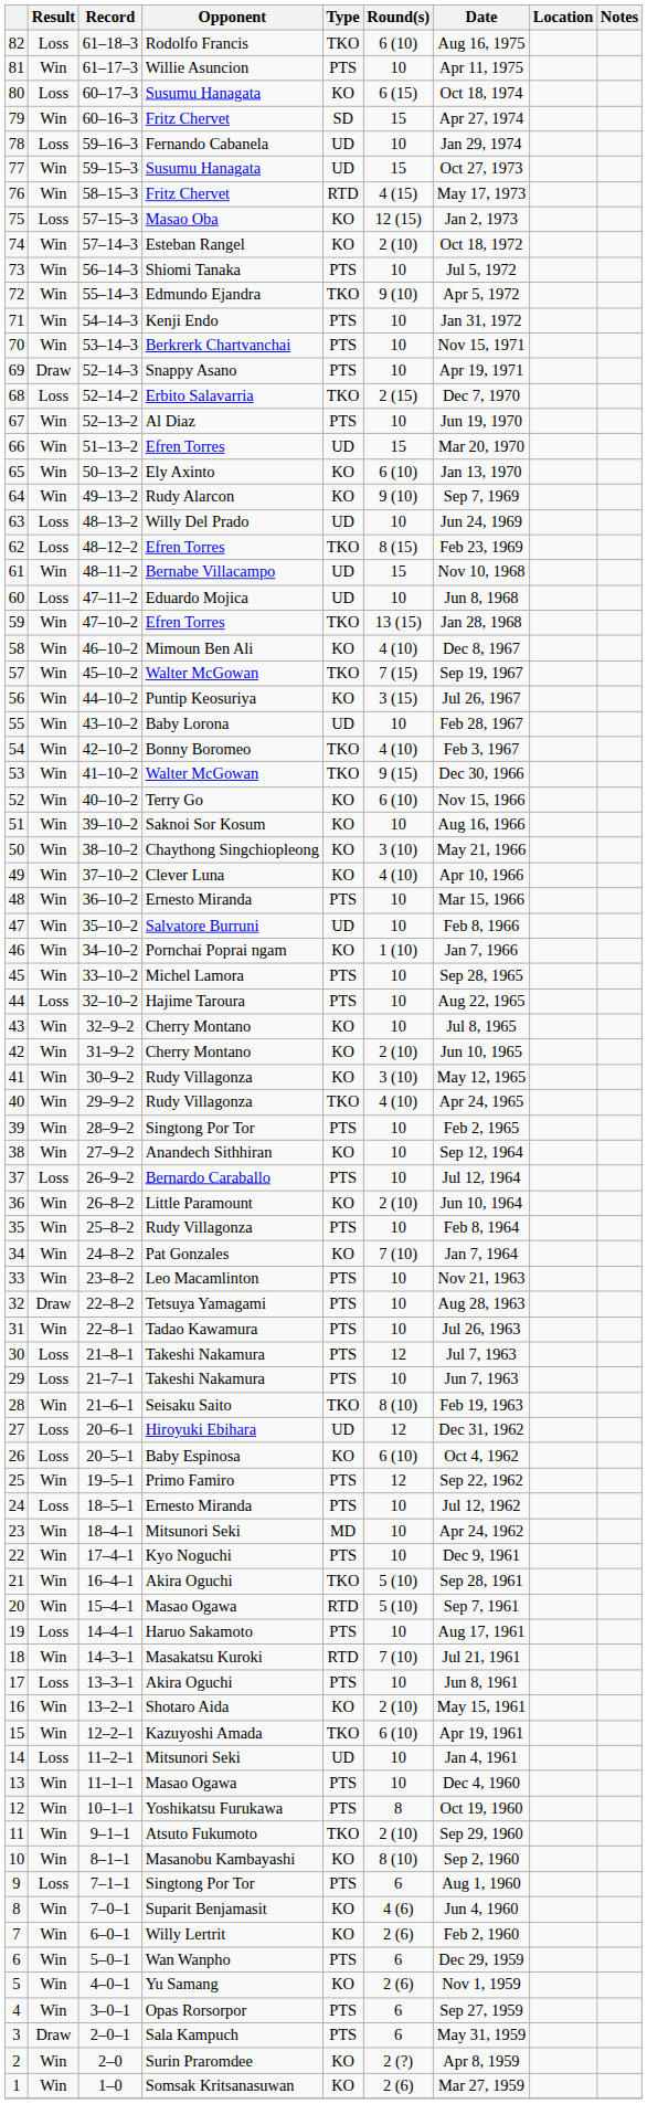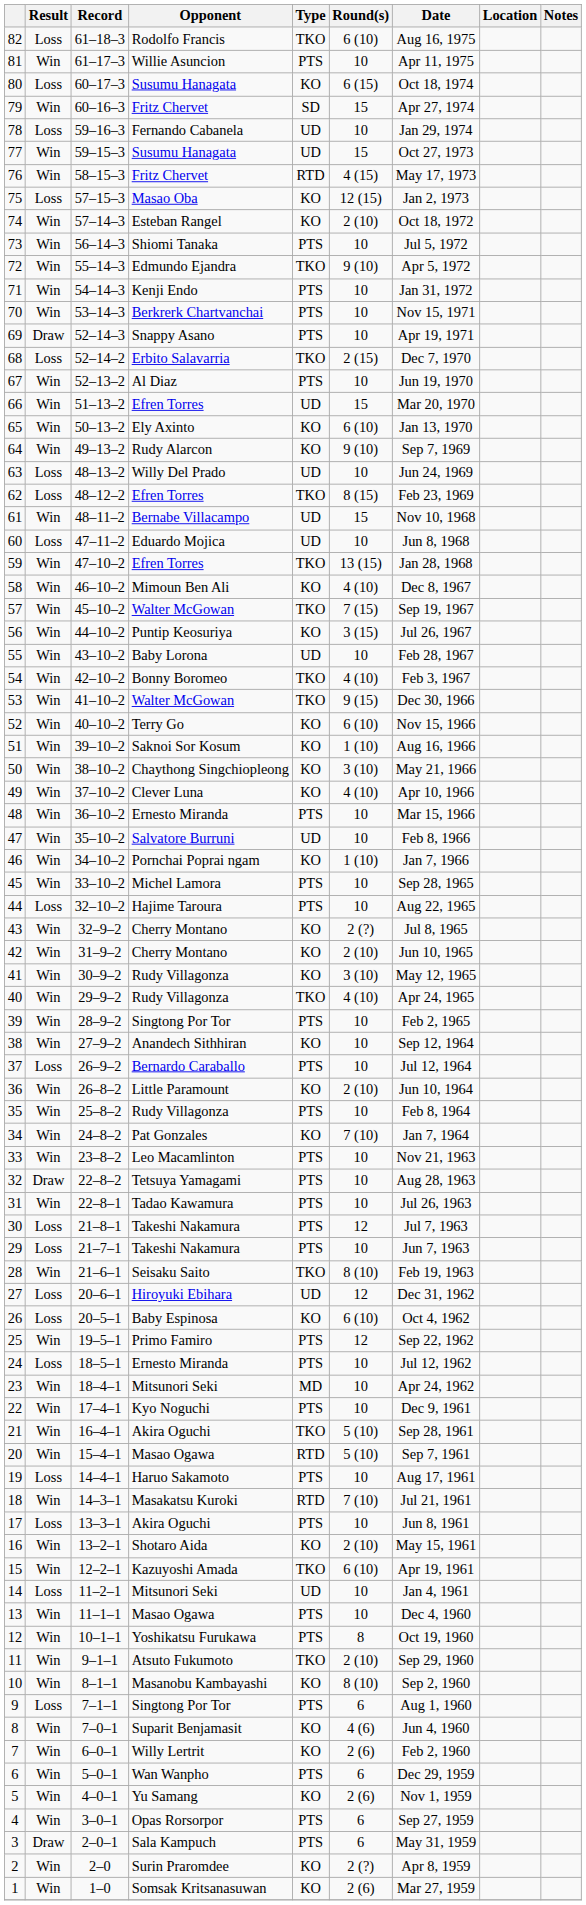 <table class="wikitable" style="text-align:center">
 <tr>
 <th></th>
 <th>Result</th>
 <th>Record</th>
 <th>Opponent</th>
 <th>Type</th>
 <th>Round(s)</th>
 <th>Date</th>
 <th>Location</th>
 <th>Notes</th>
 </tr>
 <tr>
 <td>82</td>
 <td>Loss</td>
 <td>61–18–3</td>
 <td align=left>Rodolfo Francis</td>
 <td>TKO</td>
 <td>6 (10)</td>
 <td>Aug 16, 1975</td>
 <td style="text-align:left;"></td>
 <td></td>
 </tr>
 <tr>
 <td>81</td>
 <td>Win</td>
 <td>61–17–3</td>
 <td align=left>Willie Asuncion</td>
 <td>PTS</td>
 <td>10</td>
 <td>Apr 11, 1975</td>
 <td style="text-align:left;"></td>
 <td></td>
 </tr>
 <tr>
 <td>80</td>
 <td>Loss</td>
 <td>60–17–3</td>
 <td align=left><a href='#'>Susumu Hanagata</a></td>
 <td>KO</td>
 <td>6 (15)</td>
 <td>Oct 18, 1974</td>
 <td style="text-align:left;"></td>
 <td style="text-align:left;"></td>
 </tr>
 <tr>
 <td>79</td>
 <td>Win</td>
 <td>60–16–3</td>
 <td align=left><a href='#'>Fritz Chervet</a></td>
 <td>SD</td>
 <td>15</td>
 <td>Apr 27, 1974</td>
 <td style="text-align:left;"></td>
 <td style="text-align:left;"></td>
 </tr>
 <tr>
 <td>78</td>
 <td>Loss</td>
 <td>59–16–3</td>
 <td align=left>Fernando Cabanela</td>
 <td>UD</td>
 <td>10</td>
 <td>Jan 29, 1974</td>
 <td style="text-align:left;"></td>
 <td></td>
 </tr>
 <tr>
 <td>77</td>
 <td>Win</td>
 <td>59–15–3</td>
 <td align=left><a href='#'>Susumu Hanagata</a></td>
 <td>UD</td>
 <td>15</td>
 <td>Oct 27, 1973</td>
 <td style="text-align:left;"></td>
 <td style="text-align:left;"></td>
 </tr>
 <tr>
 <td>76</td>
 <td>Win</td>
 <td>58–15–3</td>
 <td align=left><a href='#'>Fritz Chervet</a></td>
 <td>RTD</td>
 <td>4 (15)</td>
 <td>May 17, 1973</td>
 <td style="text-align:left;"></td>
 <td style="text-align:left;"></td>
 </tr>
 <tr>
 <td>75</td>
 <td>Loss</td>
 <td>57–15–3</td>
 <td align=left><a href='#'>Masao Oba</a></td>
 <td>KO</td>
 <td>12 (15)</td>
 <td>Jan 2, 1973</td>
 <td style="text-align:left;"></td>
 <td style="text-align:left;"></td>
 </tr>
 <tr>
 <td>74</td>
 <td>Win</td>
 <td>57–14–3</td>
 <td align=left>Esteban Rangel</td>
 <td>KO</td>
 <td>2 (10)</td>
 <td>Oct 18, 1972</td>
 <td style="text-align:left;"></td>
 <td></td>
 </tr>
 <tr>
 <td>73</td>
 <td>Win</td>
 <td>56–14–3</td>
 <td align=left>Shiomi Tanaka</td>
 <td>PTS</td>
 <td>10</td>
 <td>Jul 5, 1972</td>
 <td style="text-align:left;"></td>
 <td></td>
 </tr>
 <tr>
 <td>72</td>
 <td>Win</td>
 <td>55–14–3</td>
 <td align=left>Edmundo Ejandra</td>
 <td>TKO</td>
 <td>9 (10)</td>
 <td>Apr 5, 1972</td>
 <td style="text-align:left;"></td>
 <td></td>
 </tr>
 <tr>
 <td>71</td>
 <td>Win</td>
 <td>54–14–3</td>
 <td align=left>Kenji Endo</td>
 <td>PTS</td>
 <td>10</td>
 <td>Jan 31, 1972</td>
 <td style="text-align:left;"></td>
 <td></td>
 </tr>
 <tr>
 <td>70</td>
 <td>Win</td>
 <td>53–14–3</td>
 <td align=left><a href='#'>Berkrerk Chartvanchai</a></td>
 <td>PTS</td>
 <td>10</td>
 <td>Nov 15, 1971</td>
 <td style="text-align:left;"></td>
 <td></td>
 </tr>
 <tr>
 <td>69</td>
 <td>Draw</td>
 <td>52–14–3</td>
 <td align=left>Snappy Asano</td>
 <td>PTS</td>
 <td>10</td>
 <td>Apr 19, 1971</td>
 <td style="text-align:left;"></td>
 <td></td>
 </tr>
 <tr>
 <td>68</td>
 <td>Loss</td>
 <td>52–14–2</td>
 <td align=left><a href='#'>Erbito Salavarria</a></td>
 <td>TKO</td>
 <td>2 (15)</td>
 <td>Dec 7, 1970</td>
 <td style="text-align:left;"></td>
 <td style="text-align:left;"></td>
 </tr>
 <tr>
 <td>67</td>
 <td>Win</td>
 <td>52–13–2</td>
 <td align=left>Al Diaz</td>
 <td>PTS</td>
 <td>10</td>
 <td>Jun 19, 1970</td>
 <td style="text-align:left;"></td>
 <td></td>
 </tr>
 <tr>
 <td>66</td>
 <td>Win</td>
 <td>51–13–2</td>
 <td align=left><a href='#'>Efren Torres</a></td>
 <td>UD</td>
 <td>15</td>
 <td>Mar 20, 1970</td>
 <td style="text-align:left;"></td>
 <td style="text-align:left;"></td>
 </tr>
 <tr>
 <td>65</td>
 <td>Win</td>
 <td>50–13–2</td>
 <td align=left>Ely Axinto</td>
 <td>KO</td>
 <td>6 (10)</td>
 <td>Jan 13, 1970</td>
 <td style="text-align:left;"></td>
 <td></td>
 </tr>
 <tr>
 <td>64</td>
 <td>Win</td>
 <td>49–13–2</td>
 <td align=left>Rudy Alarcon</td>
 <td>KO</td>
 <td>9 (10)</td>
 <td>Sep 7, 1969</td>
 <td style="text-align:left;"></td>
 <td></td>
 </tr>
 <tr>
 <td>63</td>
 <td>Loss</td>
 <td>48–13–2</td>
 <td align=left>Willy Del Prado</td>
 <td>UD</td>
 <td>10</td>
 <td>Jun 24, 1969</td>
 <td style="text-align:left;"></td>
 <td></td>
 </tr>
 <tr>
 <td>62</td>
 <td>Loss</td>
 <td>48–12–2</td>
 <td align=left><a href='#'>Efren Torres</a></td>
 <td>TKO</td>
 <td>8 (15)</td>
 <td>Feb 23, 1969</td>
 <td style="text-align:left;"></td>
 <td style="text-align:left;"></td>
 </tr>
 <tr>
 <td>61</td>
 <td>Win</td>
 <td>48–11–2</td>
 <td align=left><a href='#'>Bernabe Villacampo</a></td>
 <td>UD</td>
 <td>15</td>
 <td>Nov 10, 1968</td>
 <td style="text-align:left;"></td>
 <td style="text-align:left;"></td>
 </tr>
 <tr>
 <td>60</td>
 <td>Loss</td>
 <td>47–11–2</td>
 <td align=left>Eduardo Mojica</td>
 <td>UD</td>
 <td>10</td>
 <td>Jun 8, 1968</td>
 <td style="text-align:left;"></td>
 <td></td>
 </tr>
 <tr>
 <td>59</td>
 <td>Win</td>
 <td>47–10–2</td>
 <td align=left><a href='#'>Efren Torres</a></td>
 <td>TKO</td>
 <td>13 (15)</td>
 <td>Jan 28, 1968</td>
 <td style="text-align:left;"></td>
 <td style="text-align:left;"></td>
 </tr>
 <tr>
 <td>58</td>
 <td>Win</td>
 <td>46–10–2</td>
 <td align=left>Mimoun Ben Ali</td>
 <td>KO</td>
 <td>4 (10)</td>
 <td>Dec 8, 1967</td>
 <td style="text-align:left;"></td>
 <td></td>
 </tr>
 <tr>
 <td>57</td>
 <td>Win</td>
 <td>45–10–2</td>
 <td align=left><a href='#'>Walter McGowan</a></td>
 <td>TKO</td>
 <td>7 (15)</td>
 <td>Sep 19, 1967</td>
 <td style="text-align:left;"></td>
 <td style="text-align:left;"></td>
 </tr>
 <tr>
 <td>56</td>
 <td>Win</td>
 <td>44–10–2</td>
 <td align=left>Puntip Keosuriya</td>
 <td>KO</td>
 <td>3 (15)</td>
 <td>Jul 26, 1967</td>
 <td style="text-align:left;"></td>
 <td style="text-align:left;"></td>
 </tr>
 <tr>
 <td>55</td>
 <td>Win</td>
 <td>43–10–2</td>
 <td align=left>Baby Lorona</td>
 <td>UD</td>
 <td>10</td>
 <td>Feb 28, 1967</td>
 <td style="text-align:left;"></td>
 <td></td>
 </tr>
 <tr>
 <td>54</td>
 <td>Win</td>
 <td>42–10–2</td>
 <td align=left>Bonny Boromeo</td>
 <td>TKO</td>
 <td>4 (10)</td>
 <td>Feb 3, 1967</td>
 <td style="text-align:left;"></td>
 <td></td>
 </tr>
 <tr>
 <td>53</td>
 <td>Win</td>
 <td>41–10–2</td>
 <td align=left><a href='#'>Walter McGowan</a></td>
 <td>TKO</td>
 <td>9 (15)</td>
 <td>Dec 30, 1966</td>
 <td style="text-align:left;"></td>
 <td style="text-align:left;"></td>
 </tr>
 <tr>
 <td>52</td>
 <td>Win</td>
 <td>40–10–2</td>
 <td align=left>Terry Go</td>
 <td>KO</td>
 <td>6 (10)</td>
 <td>Nov 15, 1966</td>
 <td style="text-align:left;"></td>
 <td></td>
 </tr>
 <tr>
 <td>51</td>
 <td>Win</td>
 <td>39–10–2</td>
 <td align=left>Saknoi Sor Kosum</td>
 <td>KO</td>
-<td>10</td>
+<td>1 (10)</td>
 <td>Aug 16, 1966</td>
 <td style="text-align:left;"></td>
 <td></td>
 </tr>
 <tr>
 <td>50</td>
 <td>Win</td>
 <td>38–10–2</td>
 <td align=left>Chaythong Singchiopleong</td>
 <td>KO</td>
 <td>3 (10)</td>
 <td>May 21, 1966</td>
 <td style="text-align:left;"></td>
 <td></td>
 </tr>
 <tr>
 <td>49</td>
 <td>Win</td>
 <td>37–10–2</td>
 <td align=left>Clever Luna</td>
 <td>KO</td>
 <td>4 (10)</td>
 <td>Apr 10, 1966</td>
 <td style="text-align:left;"></td>
 <td></td>
 </tr>
 <tr>
 <td>48</td>
 <td>Win</td>
 <td>36–10–2</td>
 <td align=left>Ernesto Miranda</td>
 <td>PTS</td>
 <td>10</td>
 <td>Mar 15, 1966</td>
 <td style="text-align:left;"></td>
 <td></td>
 </tr>
 <tr>
 <td>47</td>
 <td>Win</td>
 <td>35–10–2</td>
 <td align=left><a href='#'>Salvatore Burruni</a></td>
 <td>UD</td>
 <td>10</td>
 <td>Feb 8, 1966</td>
 <td style="text-align:left;"></td>
 <td></td>
 </tr>
 <tr>
 <td>46</td>
 <td>Win</td>
 <td>34–10–2</td>
 <td align=left>Pornchai Poprai ngam</td>
 <td>KO</td>
 <td>1 (10)</td>
 <td>Jan 7, 1966</td>
 <td style="text-align:left;"></td>
 <td></td>
 </tr>
 <tr>
 <td>45</td>
 <td>Win</td>
 <td>33–10–2</td>
 <td align=left>Michel Lamora</td>
 <td>PTS</td>
 <td>10</td>
 <td>Sep 28, 1965</td>
 <td style="text-align:left;"></td>
 <td></td>
 </tr>
 <tr>
 <td>44</td>
 <td>Loss</td>
 <td>32–10–2</td>
 <td align=left>Hajime Taroura</td>
 <td>PTS</td>
 <td>10</td>
 <td>Aug 22, 1965</td>
 <td style="text-align:left;"></td>
 <td></td>
 </tr>
 <tr>
 <td>43</td>
 <td>Win</td>
 <td>32–9–2</td>
 <td align=left>Cherry Montano</td>
 <td>KO</td>
-<td>10</td>
+<td>2 (?)</td>
 <td>Jul 8, 1965</td>
 <td style="text-align:left;"></td>
 <td></td>
 </tr>
 <tr>
 <td>42</td>
 <td>Win</td>
 <td>31–9–2</td>
 <td align=left>Cherry Montano</td>
 <td>KO</td>
 <td>2 (10)</td>
 <td>Jun 10, 1965</td>
 <td style="text-align:left;"></td>
 <td></td>
 </tr>
 <tr>
 <td>41</td>
 <td>Win</td>
 <td>30–9–2</td>
 <td align=left>Rudy Villagonza</td>
 <td>KO</td>
 <td>3 (10)</td>
 <td>May 12, 1965</td>
 <td style="text-align:left;"></td>
 <td></td>
 </tr>
 <tr>
 <td>40</td>
 <td>Win</td>
 <td>29–9–2</td>
 <td align=left>Rudy Villagonza</td>
 <td>TKO</td>
 <td>4 (10)</td>
 <td>Apr 24, 1965</td>
 <td style="text-align:left;"></td>
 <td></td>
 </tr>
 <tr>
 <td>39</td>
 <td>Win</td>
 <td>28–9–2</td>
 <td align=left>Singtong Por Tor</td>
 <td>PTS</td>
 <td>10</td>
 <td>Feb 2, 1965</td>
 <td style="text-align:left;"></td>
 <td></td>
 </tr>
 <tr>
 <td>38</td>
 <td>Win</td>
 <td>27–9–2</td>
 <td align=left>Anandech Sithhiran</td>
 <td>KO</td>
 <td>10</td>
 <td>Sep 12, 1964</td>
 <td style="text-align:left;"></td>
 <td></td>
 </tr>
 <tr>
 <td>37</td>
 <td>Loss</td>
 <td>26–9–2</td>
 <td align=left><a href='#'>Bernardo Caraballo</a></td>
 <td>PTS</td>
 <td>10</td>
 <td>Jul 12, 1964</td>
 <td style="text-align:left;"></td>
 <td></td>
 </tr>
 <tr>
 <td>36</td>
 <td>Win</td>
 <td>26–8–2</td>
 <td align=left>Little Paramount</td>
 <td>KO</td>
 <td>2 (10)</td>
 <td>Jun 10, 1964</td>
 <td style="text-align:left;"></td>
 <td></td>
 </tr>
 <tr>
 <td>35</td>
 <td>Win</td>
 <td>25–8–2</td>
 <td align=left>Rudy Villagonza</td>
 <td>PTS</td>
 <td>10</td>
 <td>Feb 8, 1964</td>
 <td style="text-align:left;"></td>
 <td></td>
 </tr>
 <tr>
 <td>34</td>
 <td>Win</td>
 <td>24–8–2</td>
 <td align=left>Pat Gonzales</td>
 <td>KO</td>
 <td>7 (10)</td>
 <td>Jan 7, 1964</td>
 <td style="text-align:left;"></td>
 <td></td>
 </tr>
 <tr>
 <td>33</td>
 <td>Win</td>
 <td>23–8–2</td>
 <td align=left>Leo Macamlinton</td>
 <td>PTS</td>
 <td>10</td>
 <td>Nov 21, 1963</td>
 <td style="text-align:left;"></td>
 <td></td>
 </tr>
 <tr>
 <td>32</td>
 <td>Draw</td>
 <td>22–8–2</td>
 <td align=left>Tetsuya Yamagami</td>
 <td>PTS</td>
 <td>10</td>
 <td>Aug 28, 1963</td>
 <td style="text-align:left;"></td>
 <td></td>
 </tr>
 <tr>
 <td>31</td>
 <td>Win</td>
 <td>22–8–1</td>
 <td align=left>Tadao Kawamura</td>
 <td>PTS</td>
 <td>10</td>
 <td>Jul 26, 1963</td>
 <td style="text-align:left;"></td>
 <td></td>
 </tr>
 <tr>
 <td>30</td>
 <td>Loss</td>
 <td>21–8–1</td>
 <td align=left>Takeshi Nakamura</td>
 <td>PTS</td>
 <td>12</td>
 <td>Jul 7, 1963</td>
 <td style="text-align:left;"></td>
 <td style="text-align:left;"></td>
 </tr>
 <tr>
 <td>29</td>
 <td>Loss</td>
 <td>21–7–1</td>
 <td align=left>Takeshi Nakamura</td>
 <td>PTS</td>
 <td>10</td>
 <td>Jun 7, 1963</td>
 <td style="text-align:left;"></td>
 <td></td>
 </tr>
 <tr>
 <td>28</td>
 <td>Win</td>
 <td>21–6–1</td>
 <td align=left>Seisaku Saito</td>
 <td>TKO</td>
 <td>8 (10)</td>
 <td>Feb 19, 1963</td>
 <td style="text-align:left;"></td>
 <td></td>
 </tr>
 <tr>
 <td>27</td>
 <td>Loss</td>
 <td>20–6–1</td>
 <td align=left><a href='#'>Hiroyuki Ebihara</a></td>
 <td>UD</td>
 <td>12</td>
 <td>Dec 31, 1962</td>
 <td style="text-align:left;"></td>
 <td></td>
 </tr>
 <tr>
 <td>26</td>
 <td>Loss</td>
 <td>20–5–1</td>
 <td align=left>Baby Espinosa</td>
 <td>KO</td>
 <td>6 (10)</td>
 <td>Oct 4, 1962</td>
 <td style="text-align:left;"></td>
 <td></td>
 </tr>
 <tr>
 <td>25</td>
 <td>Win</td>
 <td>19–5–1</td>
 <td align=left>Primo Famiro</td>
 <td>PTS</td>
 <td>12</td>
 <td>Sep 22, 1962</td>
 <td style="text-align:left;"></td>
 <td style="text-align:left;"></td>
 </tr>
 <tr>
 <td>24</td>
 <td>Loss</td>
 <td>18–5–1</td>
 <td align=left>Ernesto Miranda</td>
 <td>PTS</td>
 <td>10</td>
 <td>Jul 12, 1962</td>
 <td style="text-align:left;"></td>
 <td></td>
 </tr>
 <tr>
 <td>23</td>
 <td>Win</td>
 <td>18–4–1</td>
 <td align=left>Mitsunori Seki</td>
 <td>MD</td>
 <td>10</td>
 <td>Apr 24, 1962</td>
 <td style="text-align:left;"></td>
 <td></td>
 </tr>
 <tr>
 <td>22</td>
 <td>Win</td>
 <td>17–4–1</td>
 <td align=left>Kyo Noguchi</td>
 <td>PTS</td>
 <td>10</td>
 <td>Dec 9, 1961</td>
 <td style="text-align:left;"></td>
 <td></td>
 </tr>
 <tr>
 <td>21</td>
 <td>Win</td>
 <td>16–4–1</td>
 <td align=left>Akira Oguchi</td>
 <td>TKO</td>
 <td>5 (10)</td>
 <td>Sep 28, 1961</td>
 <td style="text-align:left;"></td>
 <td></td>
 </tr>
 <tr>
 <td>20</td>
 <td>Win</td>
 <td>15–4–1</td>
 <td align=left>Masao Ogawa</td>
 <td>RTD</td>
 <td>5 (10)</td>
 <td>Sep 7, 1961</td>
 <td style="text-align:left;"></td>
 <td></td>
 </tr>
 <tr>
 <td>19</td>
 <td>Loss</td>
 <td>14–4–1</td>
 <td align=left>Haruo Sakamoto</td>
 <td>PTS</td>
 <td>10</td>
 <td>Aug 17, 1961</td>
 <td style="text-align:left;"></td>
 <td></td>
 </tr>
 <tr>
 <td>18</td>
 <td>Win</td>
 <td>14–3–1</td>
 <td align=left>Masakatsu Kuroki</td>
 <td>RTD</td>
 <td>7 (10)</td>
 <td>Jul 21, 1961</td>
 <td style="text-align:left;"></td>
 <td></td>
 </tr>
 <tr>
 <td>17</td>
 <td>Loss</td>
 <td>13–3–1</td>
 <td align=left>Akira Oguchi</td>
 <td>PTS</td>
 <td>10</td>
 <td>Jun 8, 1961</td>
 <td style="text-align:left;"></td>
 <td></td>
 </tr>
 <tr>
 <td>16</td>
 <td>Win</td>
 <td>13–2–1</td>
 <td align=left>Shotaro Aida</td>
 <td>KO</td>
 <td>2 (10)</td>
 <td>May 15, 1961</td>
 <td style="text-align:left;"></td>
 <td></td>
 </tr>
 <tr>
 <td>15</td>
 <td>Win</td>
 <td>12–2–1</td>
 <td align=left>Kazuyoshi Amada</td>
 <td>TKO</td>
 <td>6 (10)</td>
 <td>Apr 19, 1961</td>
 <td style="text-align:left;"></td>
 <td></td>
 </tr>
 <tr>
 <td>14</td>
 <td>Loss</td>
 <td>11–2–1</td>
 <td align=left>Mitsunori Seki</td>
 <td>UD</td>
 <td>10</td>
 <td>Jan 4, 1961</td>
 <td style="text-align:left;"></td>
 <td></td>
 </tr>
 <tr>
 <td>13</td>
 <td>Win</td>
 <td>11–1–1</td>
 <td align=left>Masao Ogawa</td>
 <td>PTS</td>
 <td>10</td>
 <td>Dec 4, 1960</td>
 <td style="text-align:left;"></td>
 <td></td>
 </tr>
 <tr>
 <td>12</td>
 <td>Win</td>
 <td>10–1–1</td>
 <td align=left>Yoshikatsu Furukawa</td>
 <td>PTS</td>
 <td>8</td>
 <td>Oct 19, 1960</td>
 <td style="text-align:left;"></td>
 <td></td>
 </tr>
 <tr>
 <td>11</td>
 <td>Win</td>
 <td>9–1–1</td>
 <td align=left>Atsuto Fukumoto</td>
 <td>TKO</td>
 <td>2 (10)</td>
 <td>Sep 29, 1960</td>
 <td style="text-align:left;"></td>
 <td></td>
 </tr>
 <tr>
 <td>10</td>
 <td>Win</td>
 <td>8–1–1</td>
 <td align=left>Masanobu Kambayashi</td>
 <td>KO</td>
 <td>8 (10)</td>
 <td>Sep 2, 1960</td>
 <td style="text-align:left;"></td>
 <td></td>
 </tr>
 <tr>
 <td>9</td>
 <td>Loss</td>
 <td>7–1–1</td>
 <td align=left>Singtong Por Tor</td>
 <td>PTS</td>
 <td>6</td>
 <td>Aug 1, 1960</td>
 <td style="text-align:left;"></td>
 <td></td>
 </tr>
 <tr>
 <td>8</td>
 <td>Win</td>
 <td>7–0–1</td>
 <td align=left>Suparit Benjamasit</td>
 <td>KO</td>
 <td>4 (6)</td>
 <td>Jun 4, 1960</td>
 <td style="text-align:left;"></td>
 <td></td>
 </tr>
 <tr>
 <td>7</td>
 <td>Win</td>
 <td>6–0–1</td>
 <td align=left>Willy Lertrit</td>
 <td>KO</td>
 <td>2 (6)</td>
 <td>Feb 2, 1960</td>
 <td style="text-align:left;"></td>
 <td></td>
 </tr>
 <tr>
 <td>6</td>
 <td>Win</td>
 <td>5–0–1</td>
 <td align=left>Wan Wanpho</td>
 <td>PTS</td>
 <td>6</td>
 <td>Dec 29, 1959</td>
 <td style="text-align:left;"></td>
 <td></td>
 </tr>
 <tr>
 <td>5</td>
 <td>Win</td>
 <td>4–0–1</td>
 <td align=left>Yu Samang</td>
 <td>KO</td>
 <td>2 (6)</td>
 <td>Nov 1, 1959</td>
 <td style="text-align:left;"></td>
 <td></td>
 </tr>
 <tr>
 <td>4</td>
 <td>Win</td>
 <td>3–0–1</td>
 <td align=left>Opas Rorsorpor</td>
 <td>PTS</td>
 <td>6</td>
 <td>Sep 27, 1959</td>
 <td style="text-align:left;"></td>
 <td></td>
 </tr>
 <tr>
 <td>3</td>
 <td>Draw</td>
 <td>2–0–1</td>
 <td align=left>Sala Kampuch</td>
 <td>PTS</td>
 <td>6</td>
 <td>May 31, 1959</td>
 <td style="text-align:left;"></td>
 <td></td>
 </tr>
 <tr>
 <td>2</td>
 <td>Win</td>
 <td>2–0</td>
 <td align=left>Surin Praromdee</td>
 <td>KO</td>
 <td>2 (?)</td>
 <td>Apr 8, 1959</td>
 <td style="text-align:left;"></td>
 <td></td>
 </tr>
 <tr>
 <td>1</td>
 <td>Win</td>
 <td>1–0</td>
 <td align=left>Somsak Kritsanasuwan</td>
 <td>KO</td>
 <td>2 (6)</td>
 <td>Mar 27, 1959</td>
 <td style="text-align:left;"></td>
 <td></td>
 </tr>
 <tr>
 </tr>
 </table>
